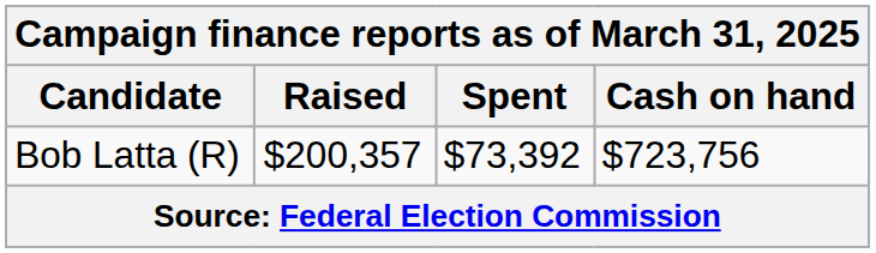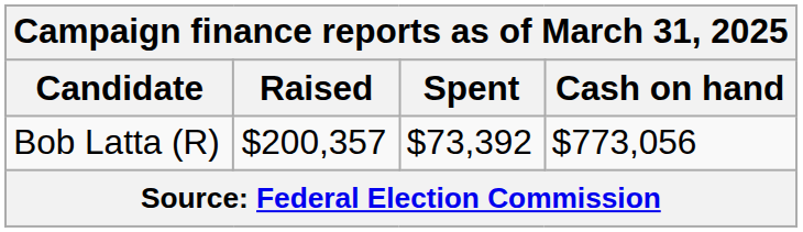 <table class="wikitable sortable">
 <tr>
 <th colspan=4>Campaign finance reports as of March 31, 2025</th>
 </tr>
 <tr style="text-align:center;">
 <th>Candidate</th>
 <th>Raised</th>
 <th>Spent</th>
 <th>Cash on hand</th>
 </tr>
 <tr>
 <td>Bob Latta (R)</td>
 <td>$200,357</td>
 <td>$73,392</td>
-<td>$723,756</td>
+<td>$773,056</td>
 </tr>
 <tr>
 <th colspan="4"><small>Source: <a href='#'>Federal Election Commission</a></small></th>
 </tr>
 </table>
